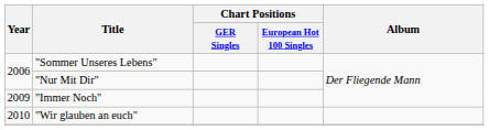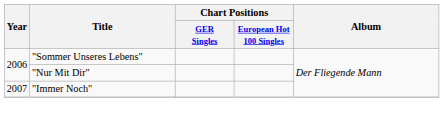 <table class="wikitable">
 <tr>
 <th width="28" rowspan="2"><strong>Year</strong></th>
 <th width="220" rowspan="2"><strong>Title</strong></th>
 <th colspan="2"><strong>Chart Positions</strong></th>
 <th width="220" rowspan="2"><strong>Album</strong></th>
 </tr>
 <tr>
 <th width="85"><small><a href='#'>GER <br>Singles</a></small></th>
 <th width="85"><small><a href='#'>European Hot 100 Singles</a></small></th>
 </tr>
 <tr>
 <td align="left" rowspan="2">2006</td>
 <td>"Sommer Unseres Lebens"</td>
 <td></td>
 <td></td>
 <td align="left" rowspan="3"><em>Der Fliegende Mann</em></td>
 </tr>
 <tr>
 <td>"Nur Mit Dir"</td>
 <td></td>
 <td></td>
 </tr>
 <tr>
-<td>2009</td>
+<td>2007</td>
 <td>"Immer Noch"</td>
-<td></td>
-<td></td>
-</tr>
-<tr>
-<td>2010</td>
-<td>"Wir glauben an euch"</td>
-<td></td>
 <td></td>
 <td></td>
 </tr>
 <tr>
 </tr>
 </table>
